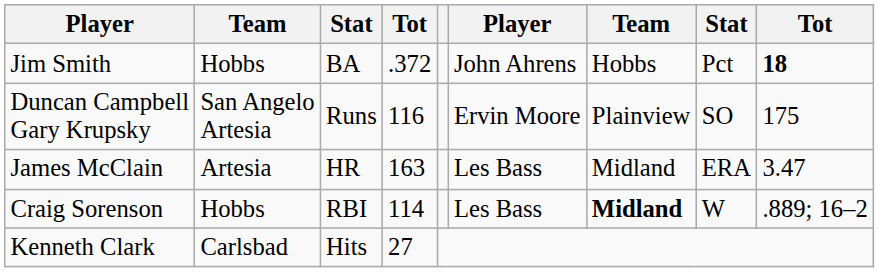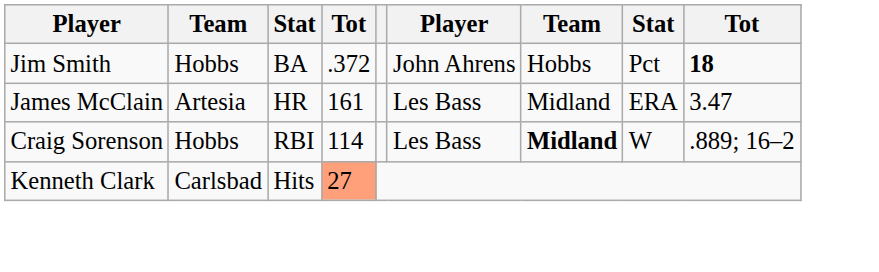 <table class="wikitable">
 <tr>
 <th>Player</th>
 <th>Team</th>
 <th>Stat</th>
 <th>Tot</th>
 <th></th>
 <th>Player</th>
 <th>Team</th>
 <th>Stat</th>
 <th>Tot</th>
 </tr>
 <tr>
 <td>Jim Smith</td>
 <td>Hobbs</td>
 <td>BA</td>
 <td>.372</td>
 <td></td>
 <td>John Ahrens</td>
 <td>Hobbs</td>
 <td>Pct</td>
 <td><strong>18</strong></td>
 </tr>
 <tr>
-<td>Duncan Campbell <br> Gary Krupsky</td>
-<td>San Angelo<br>Artesia</td>
-<td>Runs</td>
-<td>116</td>
-<td></td>
-<td>Ervin Moore</td>
-<td>Plainview</td>
-<td>SO</td>
-<td>175</td>
-</tr>
-<tr>
 <td>James McClain</td>
 <td>Artesia</td>
 <td>HR</td>
-<td>163</td>
+<td>161</td>
 <td></td>
 <td>Les Bass</td>
 <td>Midland</td>
 <td>ERA</td>
 <td>3.47</td>
 </tr>
 <tr>
 <td>Craig Sorenson</td>
 <td>Hobbs</td>
 <td>RBI</td>
 <td>114</td>
 <td></td>
 <td>Les Bass</td>
 <td><strong>Midland</strong></td>
 <td>W</td>
 <td>.889; 16–2</td>
 </tr>
 <tr>
 <td>Kenneth Clark</td>
 <td>Carlsbad</td>
 <td>Hits</td>
-<td>27</td>
+<td style="background: lightsalmon;">27</td>
 </tr>
 </table>
